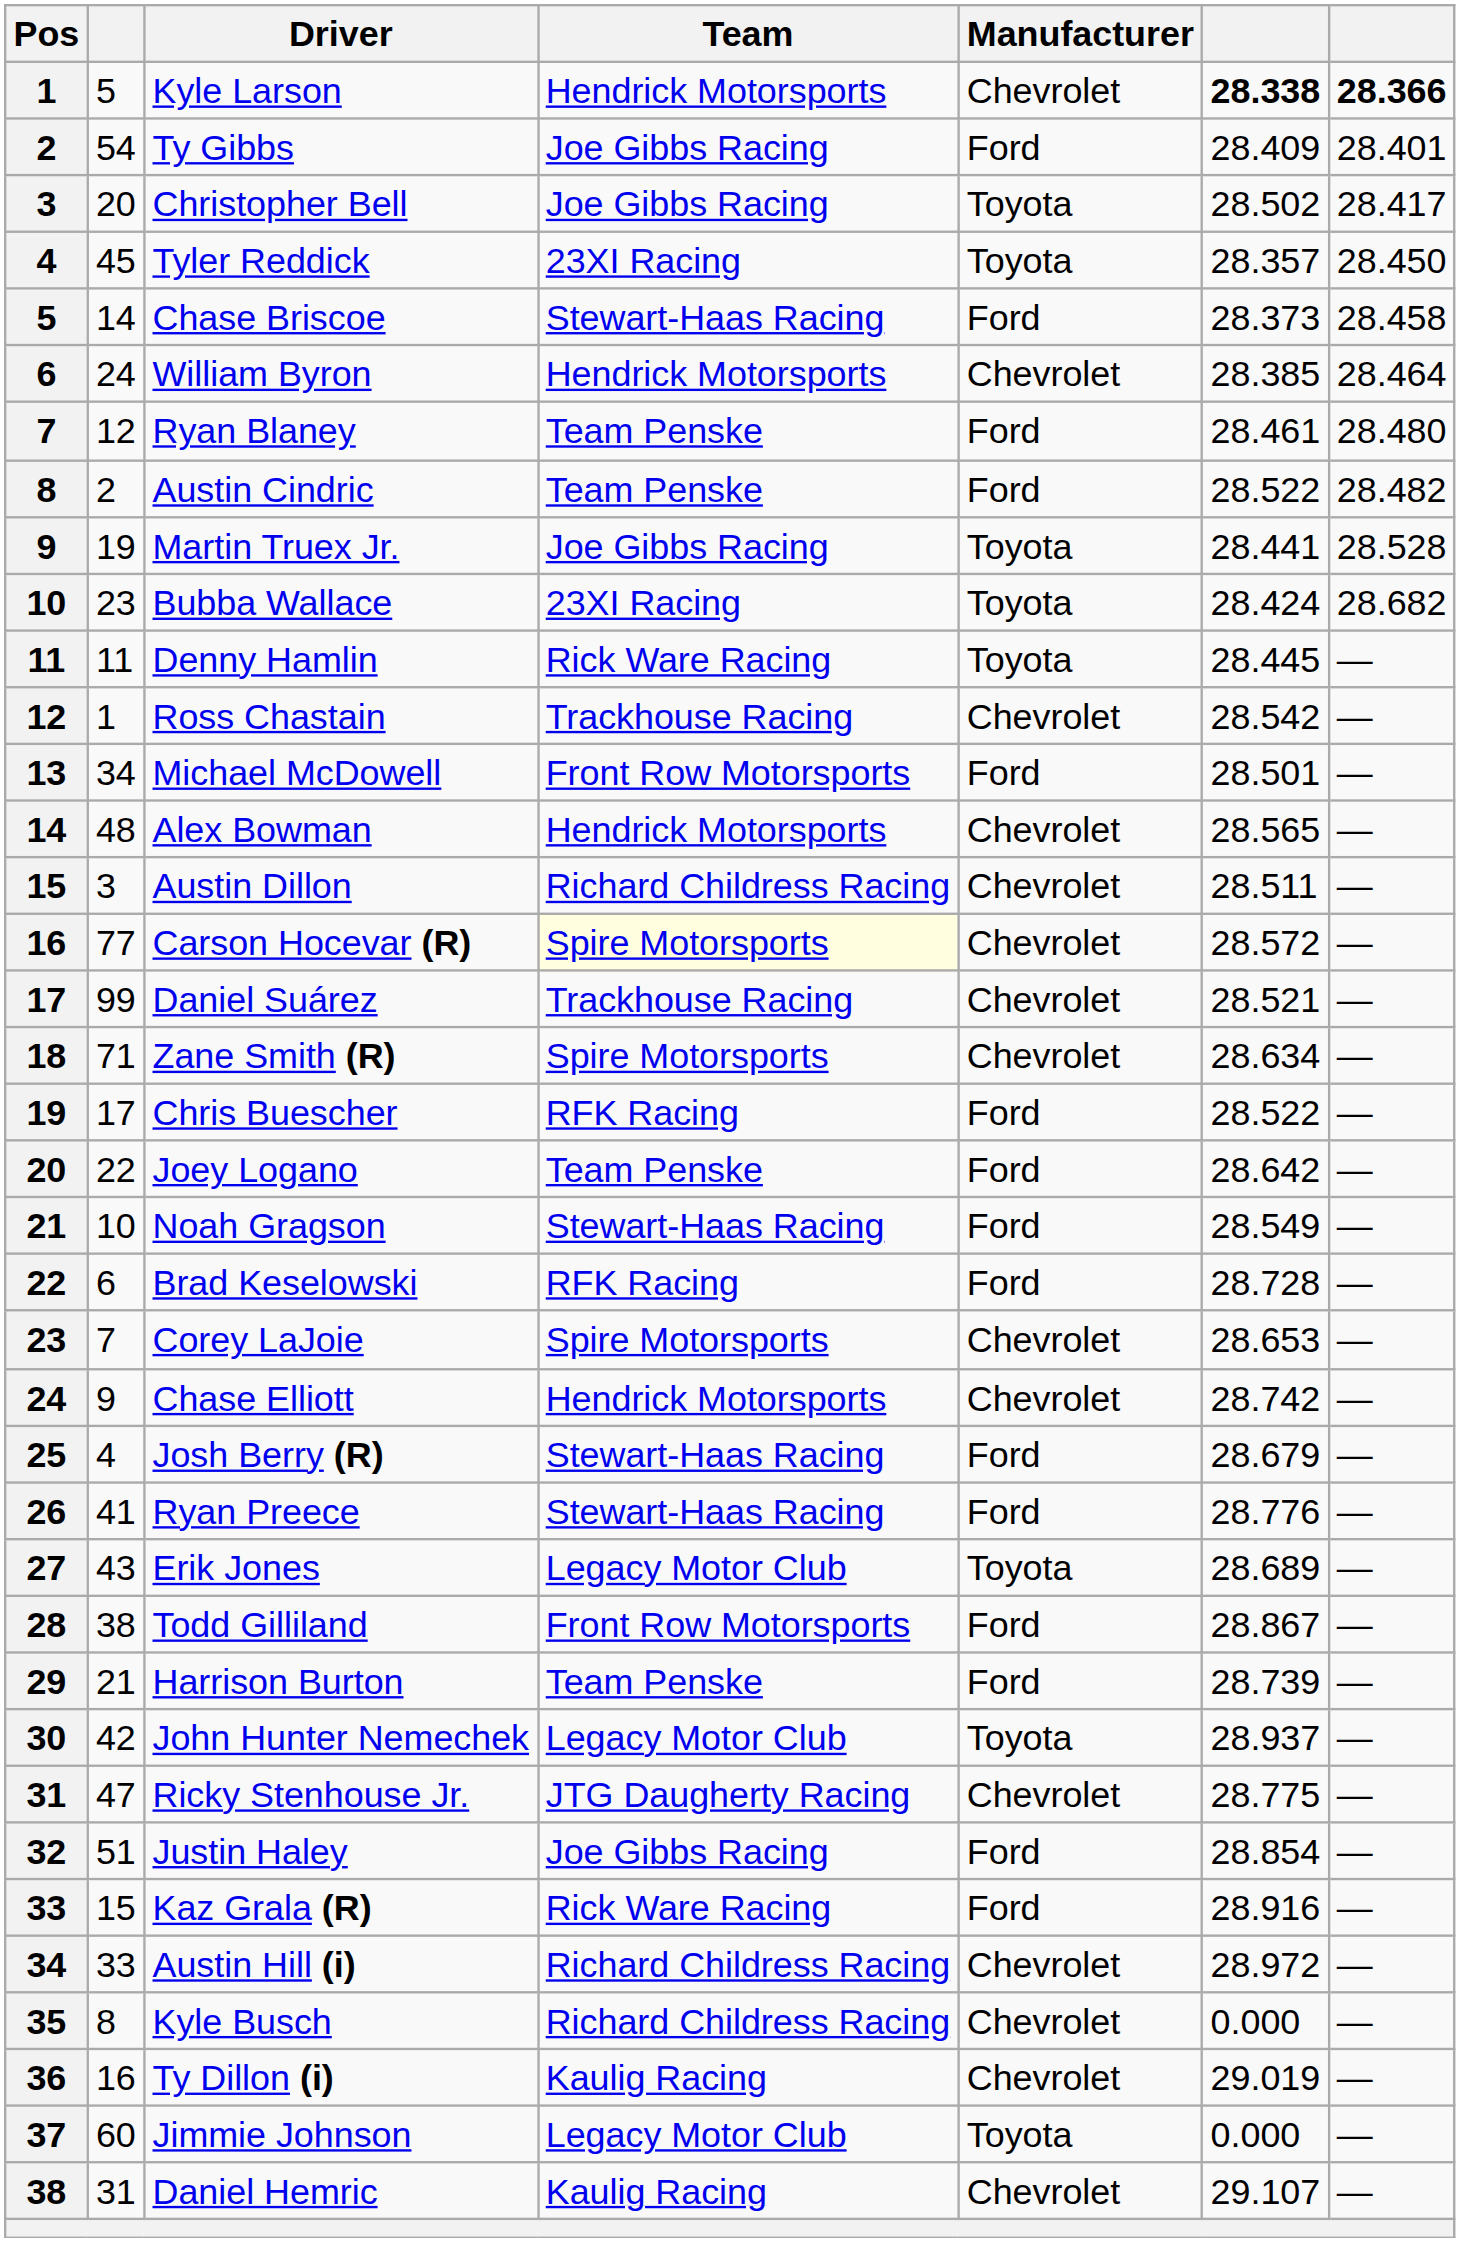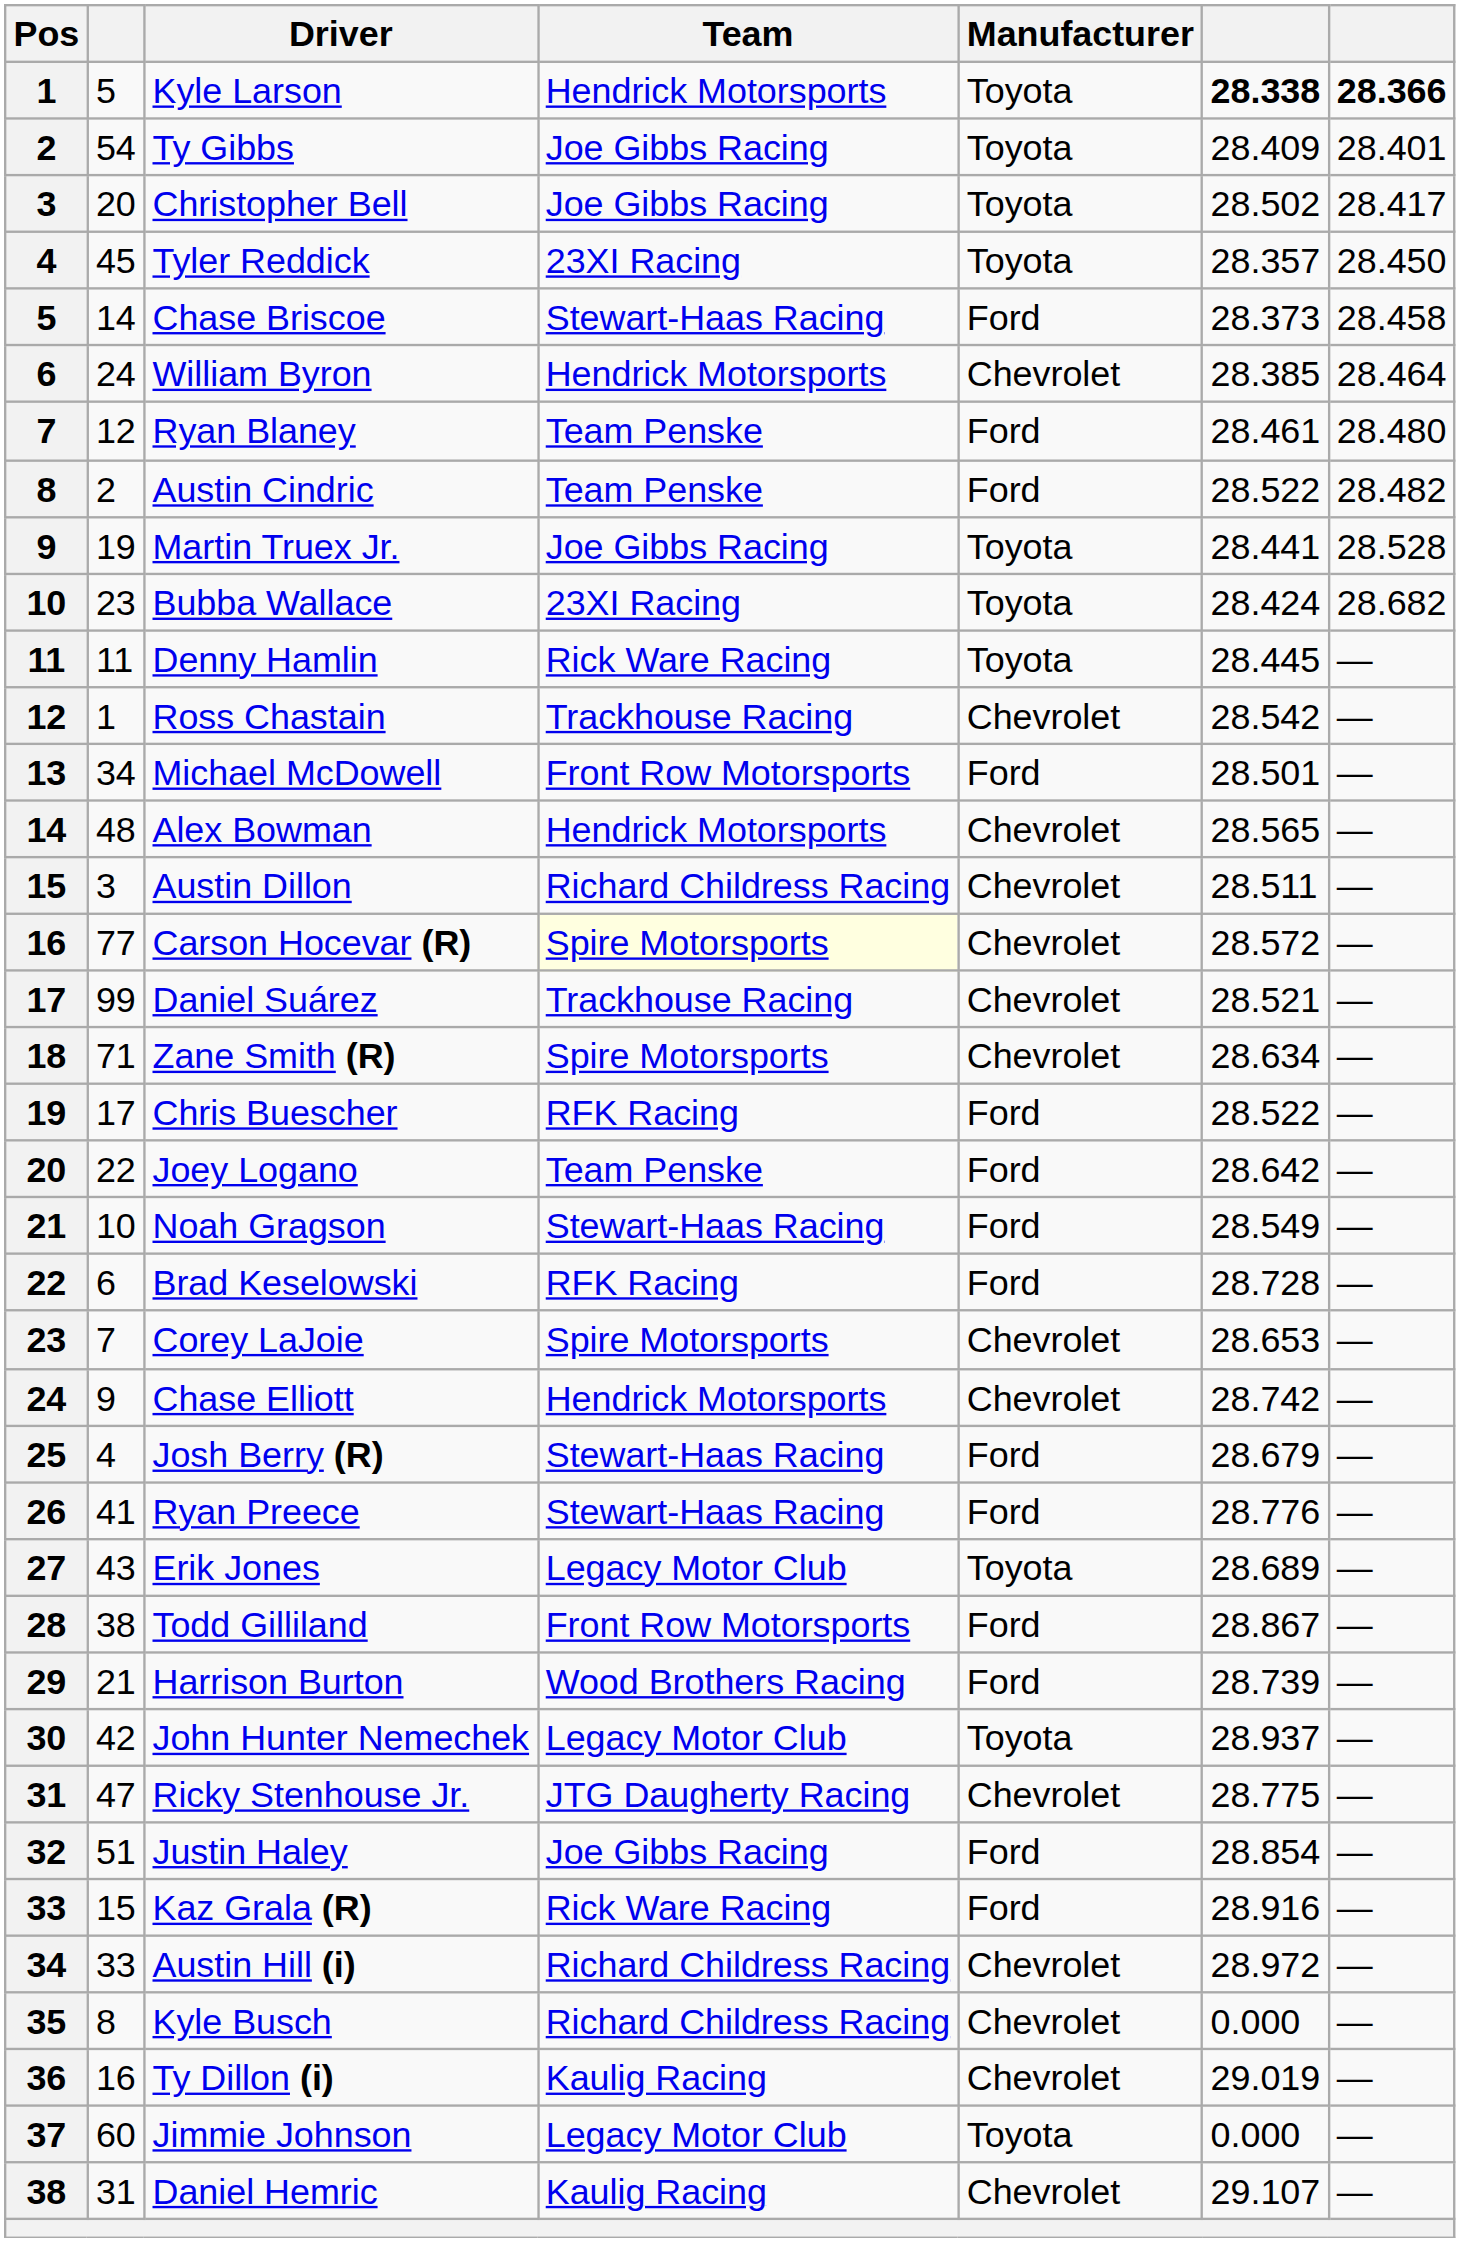 <table class="wikitable" style="font-size:95%">
 <tr>
 <th>Pos</th>
 <th></th>
 <th>Driver</th>
 <th>Team</th>
 <th>Manufacturer</th>
 <th></th>
 <th></th>
 </tr>
 <tr>
 <th>1</th>
 <td>5</td>
 <td><a href='#'>Kyle Larson</a></td>
 <td><a href='#'>Hendrick Motorsports</a></td>
-<td>Chevrolet</td>
+<td>Toyota</td>
 <td><strong>28.338</strong></td>
 <td><strong>28.366</strong></td>
 </tr>
 <tr>
 <th>2</th>
 <td>54</td>
 <td><a href='#'>Ty Gibbs</a></td>
 <td><a href='#'>Joe Gibbs Racing</a></td>
-<td>Ford</td>
+<td>Toyota</td>
 <td>28.409</td>
 <td>28.401</td>
 </tr>
 <tr>
 <th>3</th>
 <td>20</td>
 <td><a href='#'>Christopher Bell</a></td>
 <td><a href='#'>Joe Gibbs Racing</a></td>
 <td>Toyota</td>
 <td>28.502</td>
 <td>28.417</td>
 </tr>
 <tr>
 <th>4</th>
 <td>45</td>
 <td><a href='#'>Tyler Reddick</a></td>
 <td><a href='#'>23XI Racing</a></td>
 <td>Toyota</td>
 <td>28.357</td>
 <td>28.450</td>
 </tr>
 <tr>
 <th>5</th>
 <td>14</td>
 <td><a href='#'>Chase Briscoe</a></td>
 <td><a href='#'>Stewart-Haas Racing</a></td>
 <td>Ford</td>
 <td>28.373</td>
 <td>28.458</td>
 </tr>
 <tr>
 <th>6</th>
 <td>24</td>
 <td><a href='#'>William Byron</a></td>
 <td><a href='#'>Hendrick Motorsports</a></td>
 <td>Chevrolet</td>
 <td>28.385</td>
 <td>28.464</td>
 </tr>
 <tr>
 <th>7</th>
 <td>12</td>
 <td><a href='#'>Ryan Blaney</a></td>
 <td><a href='#'>Team Penske</a></td>
 <td>Ford</td>
 <td>28.461</td>
 <td>28.480</td>
 </tr>
 <tr>
 <th>8</th>
 <td>2</td>
 <td><a href='#'>Austin Cindric</a></td>
 <td><a href='#'>Team Penske</a></td>
 <td>Ford</td>
 <td>28.522</td>
 <td>28.482</td>
 </tr>
 <tr>
 <th>9</th>
 <td>19</td>
 <td><a href='#'>Martin Truex Jr.</a></td>
 <td><a href='#'>Joe Gibbs Racing</a></td>
 <td>Toyota</td>
 <td>28.441</td>
 <td>28.528</td>
 </tr>
 <tr>
 <th>10</th>
 <td>23</td>
 <td><a href='#'>Bubba Wallace</a></td>
 <td><a href='#'>23XI Racing</a></td>
 <td>Toyota</td>
 <td>28.424</td>
 <td>28.682</td>
 </tr>
 <tr>
 <th>11</th>
 <td>11</td>
 <td><a href='#'>Denny Hamlin</a></td>
 <td><a href='#'>Rick Ware Racing</a></td>
 <td>Toyota</td>
 <td>28.445</td>
 <td>—</td>
 </tr>
 <tr>
 <th>12</th>
 <td>1</td>
 <td><a href='#'>Ross Chastain</a></td>
 <td><a href='#'>Trackhouse Racing</a></td>
 <td>Chevrolet</td>
 <td>28.542</td>
 <td>—</td>
 </tr>
 <tr>
 <th>13</th>
 <td>34</td>
 <td><a href='#'>Michael McDowell</a></td>
 <td><a href='#'>Front Row Motorsports</a></td>
 <td>Ford</td>
 <td>28.501</td>
 <td>—</td>
 </tr>
 <tr>
 <th>14</th>
 <td>48</td>
 <td><a href='#'>Alex Bowman</a></td>
 <td><a href='#'>Hendrick Motorsports</a></td>
 <td>Chevrolet</td>
 <td>28.565</td>
 <td>—</td>
 </tr>
 <tr>
 <th>15</th>
 <td>3</td>
 <td><a href='#'>Austin Dillon</a></td>
 <td><a href='#'>Richard Childress Racing</a></td>
 <td>Chevrolet</td>
 <td>28.511</td>
 <td>—</td>
 </tr>
 <tr>
 <th>16</th>
 <td>77</td>
 <td><a href='#'>Carson Hocevar</a> <strong>(R)</strong></td>
 <td style="background: lightyellow;"><a href='#'>Spire Motorsports</a></td>
 <td>Chevrolet</td>
 <td>28.572</td>
 <td>—</td>
 </tr>
 <tr>
 <th>17</th>
 <td>99</td>
 <td><a href='#'>Daniel Suárez</a></td>
 <td><a href='#'>Trackhouse Racing</a></td>
 <td>Chevrolet</td>
 <td>28.521</td>
 <td>—</td>
 </tr>
 <tr>
 <th>18</th>
 <td>71</td>
 <td><a href='#'>Zane Smith</a> <strong>(R)</strong></td>
 <td><a href='#'>Spire Motorsports</a></td>
 <td>Chevrolet</td>
 <td>28.634</td>
 <td>—</td>
 </tr>
 <tr>
 <th>19</th>
 <td>17</td>
 <td><a href='#'>Chris Buescher</a></td>
 <td><a href='#'>RFK Racing</a></td>
 <td>Ford</td>
 <td>28.522</td>
 <td>—</td>
 </tr>
 <tr>
 <th>20</th>
 <td>22</td>
 <td><a href='#'>Joey Logano</a></td>
 <td><a href='#'>Team Penske</a></td>
 <td>Ford</td>
 <td>28.642</td>
 <td>—</td>
 </tr>
 <tr>
 <th>21</th>
 <td>10</td>
 <td><a href='#'>Noah Gragson</a></td>
 <td><a href='#'>Stewart-Haas Racing</a></td>
 <td>Ford</td>
 <td>28.549</td>
 <td>—</td>
 </tr>
 <tr>
 <th>22</th>
 <td>6</td>
 <td><a href='#'>Brad Keselowski</a></td>
 <td><a href='#'>RFK Racing</a></td>
 <td>Ford</td>
 <td>28.728</td>
 <td>—</td>
 </tr>
 <tr>
 <th>23</th>
 <td>7</td>
 <td><a href='#'>Corey LaJoie</a></td>
 <td><a href='#'>Spire Motorsports</a></td>
 <td>Chevrolet</td>
 <td>28.653</td>
 <td>—</td>
 </tr>
 <tr>
 <th>24</th>
 <td>9</td>
 <td><a href='#'>Chase Elliott</a></td>
 <td><a href='#'>Hendrick Motorsports</a></td>
 <td>Chevrolet</td>
 <td>28.742</td>
 <td>—</td>
 </tr>
 <tr>
 <th>25</th>
 <td>4</td>
 <td><a href='#'>Josh Berry</a> <strong>(R)</strong></td>
 <td><a href='#'>Stewart-Haas Racing</a></td>
 <td>Ford</td>
 <td>28.679</td>
 <td>—</td>
 </tr>
 <tr>
 <th>26</th>
 <td>41</td>
 <td><a href='#'>Ryan Preece</a></td>
 <td><a href='#'>Stewart-Haas Racing</a></td>
 <td>Ford</td>
 <td>28.776</td>
 <td>—</td>
 </tr>
 <tr>
 <th>27</th>
 <td>43</td>
 <td><a href='#'>Erik Jones</a></td>
 <td><a href='#'>Legacy Motor Club</a></td>
 <td>Toyota</td>
 <td>28.689</td>
 <td>—</td>
 </tr>
 <tr>
 <th>28</th>
 <td>38</td>
 <td><a href='#'>Todd Gilliland</a></td>
 <td><a href='#'>Front Row Motorsports</a></td>
 <td>Ford</td>
 <td>28.867</td>
 <td>—</td>
 </tr>
 <tr>
 <th>29</th>
 <td>21</td>
 <td><a href='#'>Harrison Burton</a></td>
-<td><a href='#'>Team Penske</a></td>
+<td><a href='#'>Wood Brothers Racing</a></td>
 <td>Ford</td>
 <td>28.739</td>
 <td>—</td>
 </tr>
 <tr>
 <th>30</th>
 <td>42</td>
 <td><a href='#'>John Hunter Nemechek</a></td>
 <td><a href='#'>Legacy Motor Club</a></td>
 <td>Toyota</td>
 <td>28.937</td>
 <td>—</td>
 </tr>
 <tr>
 <th>31</th>
 <td>47</td>
 <td><a href='#'>Ricky Stenhouse Jr.</a></td>
 <td><a href='#'>JTG Daugherty Racing</a></td>
 <td>Chevrolet</td>
 <td>28.775</td>
 <td>—</td>
 </tr>
 <tr>
 <th>32</th>
 <td>51</td>
 <td><a href='#'>Justin Haley</a></td>
 <td><a href='#'>Joe Gibbs Racing</a></td>
 <td>Ford</td>
 <td>28.854</td>
 <td>—</td>
 </tr>
 <tr>
 <th>33</th>
 <td>15</td>
 <td><a href='#'>Kaz Grala</a> <strong>(R)</strong></td>
 <td><a href='#'>Rick Ware Racing</a></td>
 <td>Ford</td>
 <td>28.916</td>
 <td>—</td>
 </tr>
 <tr>
 <th>34</th>
 <td>33</td>
 <td><a href='#'>Austin Hill</a> <strong>(i)</strong></td>
 <td><a href='#'>Richard Childress Racing</a></td>
 <td>Chevrolet</td>
 <td>28.972</td>
 <td>—</td>
 </tr>
 <tr>
 <th>35</th>
 <td>8</td>
 <td><a href='#'>Kyle Busch</a></td>
 <td><a href='#'>Richard Childress Racing</a></td>
 <td>Chevrolet</td>
 <td>0.000</td>
 <td>—</td>
 </tr>
 <tr>
 <th>36</th>
 <td>16</td>
 <td><a href='#'>Ty Dillon</a> <strong>(i)</strong></td>
 <td><a href='#'>Kaulig Racing</a></td>
 <td>Chevrolet</td>
 <td>29.019</td>
 <td>—</td>
 </tr>
 <tr>
 <th>37</th>
 <td>60</td>
 <td><a href='#'>Jimmie Johnson</a></td>
 <td><a href='#'>Legacy Motor Club</a></td>
 <td>Toyota</td>
 <td>0.000</td>
 <td>—</td>
 </tr>
 <tr>
 <th>38</th>
 <td>31</td>
 <td><a href='#'>Daniel Hemric</a></td>
 <td><a href='#'>Kaulig Racing</a></td>
 <td>Chevrolet</td>
 <td>29.107</td>
 <td>—</td>
 </tr>
 <tr>
 <th colspan="7"></th>
 </tr>
 </table>
